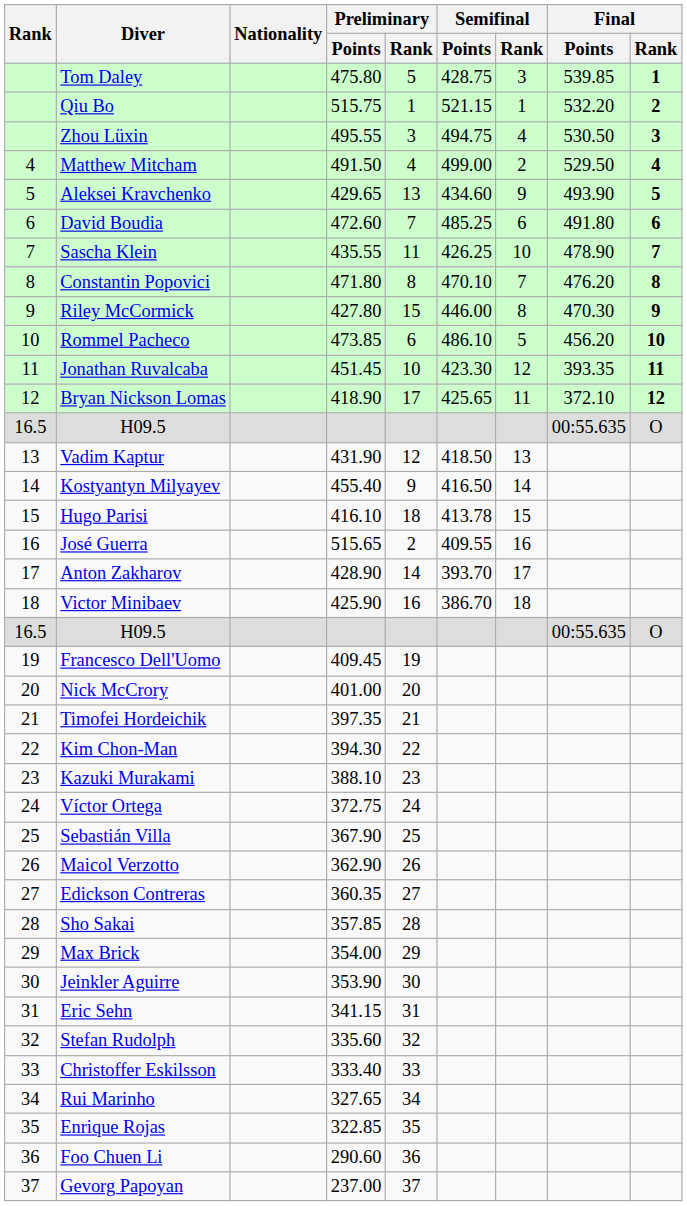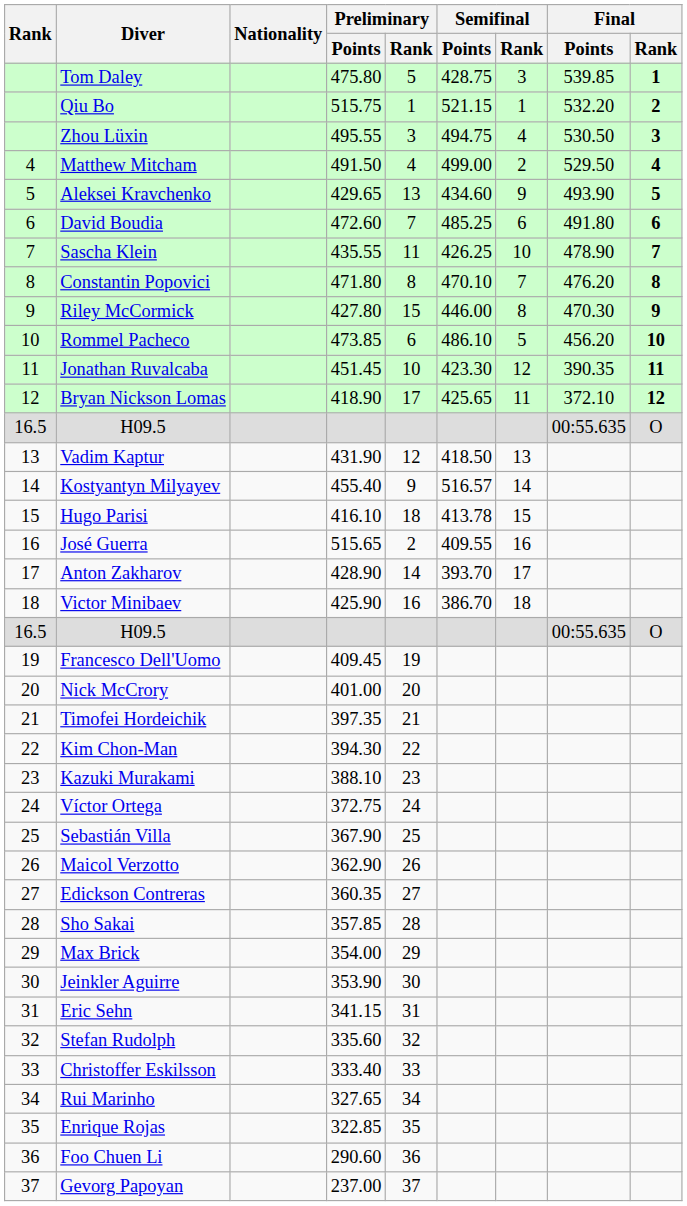 <table class="wikitable" style="text-align:center">
 <tr>
 <th rowspan="2">Rank</th>
 <th rowspan="2">Diver</th>
 <th rowspan="2">Nationality</th>
 <th colspan="2">Preliminary</th>
 <th colspan="2">Semifinal</th>
 <th colspan="2">Final</th>
 </tr>
 <tr>
 <th>Points</th>
 <th>Rank</th>
 <th>Points</th>
 <th>Rank</th>
 <th>Points</th>
 <th>Rank</th>
 </tr>
 <tr bgcolor=ccffcc>
 <td></td>
 <td align=left><a href='#'>Tom Daley</a></td>
 <td align=left></td>
 <td>475.80</td>
 <td>5</td>
 <td>428.75</td>
 <td>3</td>
 <td>539.85</td>
 <td><strong>1</strong></td>
 </tr>
 <tr bgcolor=ccffcc>
 <td></td>
 <td align=left><a href='#'>Qiu Bo</a></td>
 <td align=left></td>
 <td>515.75</td>
 <td>1</td>
 <td>521.15</td>
 <td>1</td>
 <td>532.20</td>
 <td><strong>2</strong></td>
 </tr>
 <tr bgcolor=ccffcc>
 <td></td>
 <td align=left><a href='#'>Zhou Lüxin</a></td>
 <td align=left></td>
 <td>495.55</td>
 <td>3</td>
 <td>494.75</td>
 <td>4</td>
 <td>530.50</td>
 <td><strong>3</strong></td>
 </tr>
 <tr bgcolor=ccffcc>
 <td>4</td>
 <td align=left><a href='#'>Matthew Mitcham</a></td>
 <td align=left></td>
 <td>491.50</td>
 <td>4</td>
 <td>499.00</td>
 <td>2</td>
 <td>529.50</td>
 <td><strong>4</strong></td>
 </tr>
 <tr bgcolor=ccffcc>
 <td>5</td>
 <td align=left><a href='#'>Aleksei Kravchenko</a></td>
 <td align=left></td>
 <td>429.65</td>
 <td>13</td>
 <td>434.60</td>
 <td>9</td>
 <td>493.90</td>
 <td><strong>5</strong></td>
 </tr>
 <tr bgcolor=ccffcc>
 <td>6</td>
 <td align=left><a href='#'>David Boudia</a></td>
 <td align=left></td>
 <td>472.60</td>
 <td>7</td>
 <td>485.25</td>
 <td>6</td>
 <td>491.80</td>
 <td><strong>6</strong></td>
 </tr>
 <tr bgcolor=ccffcc>
 <td>7</td>
 <td align=left><a href='#'>Sascha Klein</a></td>
 <td align=left></td>
 <td>435.55</td>
 <td>11</td>
 <td>426.25</td>
 <td>10</td>
 <td>478.90</td>
 <td><strong>7</strong></td>
 </tr>
 <tr bgcolor=ccffcc>
 <td>8</td>
 <td align=left><a href='#'>Constantin Popovici</a></td>
 <td align=left></td>
 <td>471.80</td>
 <td>8</td>
 <td>470.10</td>
 <td>7</td>
 <td>476.20</td>
 <td><strong>8</strong></td>
 </tr>
 <tr bgcolor=ccffcc>
 <td>9</td>
 <td align=left><a href='#'>Riley McCormick</a></td>
 <td align=left></td>
 <td>427.80</td>
 <td>15</td>
 <td>446.00</td>
 <td>8</td>
 <td>470.30</td>
 <td><strong>9</strong></td>
 </tr>
 <tr bgcolor=ccffcc>
 <td>10</td>
 <td align=left><a href='#'>Rommel Pacheco</a></td>
 <td align=left></td>
 <td>473.85</td>
 <td>6</td>
 <td>486.10</td>
 <td>5</td>
 <td>456.20</td>
 <td><strong>10</strong></td>
 </tr>
 <tr bgcolor=ccffcc>
 <td>11</td>
 <td align=left><a href='#'>Jonathan Ruvalcaba</a></td>
 <td align=left></td>
 <td>451.45</td>
 <td>10</td>
 <td>423.30</td>
 <td>12</td>
-<td>393.35</td>
+<td>390.35</td>
 <td><strong>11</strong></td>
 </tr>
 <tr bgcolor=ccffcc>
 <td>12</td>
 <td align=left><a href='#'>Bryan Nickson Lomas</a></td>
 <td align=left></td>
 <td>418.90</td>
 <td>17</td>
 <td>425.65</td>
 <td>11</td>
 <td>372.10</td>
 <td><strong>12</strong></td>
 </tr>
 <tr bgcolor=#DDDDDD>
 <td><span>16.5</span></td>
 <td><span>H09.5</span></td>
 <td></td>
 <td></td>
 <td></td>
 <td></td>
 <td></td>
 <td><span>00:55.635</span></td>
 <td><span>O</span></td>
 </tr>
 <tr>
 <td>13</td>
 <td align=left><a href='#'>Vadim Kaptur</a></td>
 <td align=left></td>
 <td>431.90</td>
 <td>12</td>
 <td>418.50</td>
 <td>13</td>
 <td></td>
 <td></td>
 </tr>
 <tr>
 <td>14</td>
 <td align=left><a href='#'>Kostyantyn Milyayev</a></td>
 <td align=left></td>
 <td>455.40</td>
 <td>9</td>
-<td>416.50</td>
+<td>516.57</td>
 <td>14</td>
 <td></td>
 <td></td>
 </tr>
 <tr>
 <td>15</td>
 <td align=left><a href='#'>Hugo Parisi</a></td>
 <td align=left></td>
 <td>416.10</td>
 <td>18</td>
 <td>413.78</td>
 <td>15</td>
 <td></td>
 <td></td>
 </tr>
 <tr>
 <td>16</td>
 <td align=left><a href='#'>José Guerra</a></td>
 <td align=left></td>
 <td>515.65</td>
 <td>2</td>
 <td>409.55</td>
 <td>16</td>
 <td></td>
 <td></td>
 </tr>
 <tr>
 <td>17</td>
 <td align=left><a href='#'>Anton Zakharov</a></td>
 <td align=left></td>
 <td>428.90</td>
 <td>14</td>
 <td>393.70</td>
 <td>17</td>
 <td></td>
 <td></td>
 </tr>
 <tr>
 <td>18</td>
 <td align=left><a href='#'>Victor Minibaev</a></td>
 <td align=left></td>
 <td>425.90</td>
 <td>16</td>
 <td>386.70</td>
 <td>18</td>
 <td></td>
 <td></td>
 </tr>
 <tr bgcolor=#DDDDDD>
 <td><span>16.5</span></td>
 <td><span>H09.5</span></td>
 <td></td>
 <td></td>
 <td></td>
 <td></td>
 <td></td>
 <td><span>00:55.635</span></td>
 <td><span>O</span></td>
 </tr>
 <tr>
 <td>19</td>
 <td align=left><a href='#'>Francesco Dell'Uomo</a></td>
 <td align=left></td>
 <td>409.45</td>
 <td>19</td>
 <td></td>
 <td></td>
 <td></td>
 <td></td>
 </tr>
 <tr>
 <td>20</td>
 <td align=left><a href='#'>Nick McCrory</a></td>
 <td align=left></td>
 <td>401.00</td>
 <td>20</td>
 <td></td>
 <td></td>
 <td></td>
 <td></td>
 </tr>
 <tr>
 <td>21</td>
 <td align=left><a href='#'>Timofei Hordeichik</a></td>
 <td align=left></td>
 <td>397.35</td>
 <td>21</td>
 <td></td>
 <td></td>
 <td></td>
 <td></td>
 </tr>
 <tr>
 <td>22</td>
 <td align=left><a href='#'>Kim Chon-Man</a></td>
 <td align=left></td>
 <td>394.30</td>
 <td>22</td>
 <td></td>
 <td></td>
 <td></td>
 <td></td>
 </tr>
 <tr>
 <td>23</td>
 <td align=left><a href='#'>Kazuki Murakami</a></td>
 <td align=left></td>
 <td>388.10</td>
 <td>23</td>
 <td></td>
 <td></td>
 <td></td>
 <td></td>
 </tr>
 <tr>
 <td>24</td>
 <td align=left><a href='#'>Víctor Ortega</a></td>
 <td align=left></td>
 <td>372.75</td>
 <td>24</td>
 <td></td>
 <td></td>
 <td></td>
 <td></td>
 </tr>
 <tr>
 <td>25</td>
 <td align=left><a href='#'>Sebastián Villa</a></td>
 <td align=left></td>
 <td>367.90</td>
 <td>25</td>
 <td></td>
 <td></td>
 <td></td>
 <td></td>
 </tr>
 <tr>
 <td>26</td>
 <td align=left><a href='#'>Maicol Verzotto</a></td>
 <td align=left></td>
 <td>362.90</td>
 <td>26</td>
 <td></td>
 <td></td>
 <td></td>
 <td></td>
 </tr>
 <tr>
 <td>27</td>
 <td align=left><a href='#'>Edickson Contreras</a></td>
 <td align=left></td>
 <td>360.35</td>
 <td>27</td>
 <td></td>
 <td></td>
 <td></td>
 <td></td>
 </tr>
 <tr>
 <td>28</td>
 <td align=left><a href='#'>Sho Sakai</a></td>
 <td align=left></td>
 <td>357.85</td>
 <td>28</td>
 <td></td>
 <td></td>
 <td></td>
 <td></td>
 </tr>
 <tr>
 <td>29</td>
 <td align=left><a href='#'>Max Brick</a></td>
 <td align=left></td>
 <td>354.00</td>
 <td>29</td>
 <td></td>
 <td></td>
 <td></td>
 <td></td>
 </tr>
 <tr>
 <td>30</td>
 <td align=left><a href='#'>Jeinkler Aguirre</a></td>
 <td align=left></td>
 <td>353.90</td>
 <td>30</td>
 <td></td>
 <td></td>
 <td></td>
 <td></td>
 </tr>
 <tr>
 <td>31</td>
 <td align=left><a href='#'>Eric Sehn</a></td>
 <td align=left></td>
 <td>341.15</td>
 <td>31</td>
 <td></td>
 <td></td>
 <td></td>
 <td></td>
 </tr>
 <tr>
 <td>32</td>
 <td align=left><a href='#'>Stefan Rudolph</a></td>
 <td align=left></td>
 <td>335.60</td>
 <td>32</td>
 <td></td>
 <td></td>
 <td></td>
 <td></td>
 </tr>
 <tr>
 <td>33</td>
 <td align=left><a href='#'>Christoffer Eskilsson</a></td>
 <td align=left></td>
 <td>333.40</td>
 <td>33</td>
 <td></td>
 <td></td>
 <td></td>
 <td></td>
 </tr>
 <tr>
 <td>34</td>
 <td align=left><a href='#'>Rui Marinho</a></td>
 <td align=left></td>
 <td>327.65</td>
 <td>34</td>
 <td></td>
 <td></td>
 <td></td>
 <td></td>
 </tr>
 <tr>
 <td>35</td>
 <td align=left><a href='#'>Enrique Rojas</a></td>
 <td align=left></td>
 <td>322.85</td>
 <td>35</td>
 <td></td>
 <td></td>
 <td></td>
 <td></td>
 </tr>
 <tr>
 <td>36</td>
 <td align=left><a href='#'>Foo Chuen Li</a></td>
 <td align=left></td>
 <td>290.60</td>
 <td>36</td>
 <td></td>
 <td></td>
 <td></td>
 <td></td>
 </tr>
 <tr>
 <td>37</td>
 <td align=left><a href='#'>Gevorg Papoyan</a></td>
 <td align=left></td>
 <td>237.00</td>
 <td>37</td>
 <td></td>
 <td></td>
 <td></td>
 <td></td>
 </tr>
 </table>
